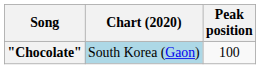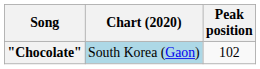 <table class="wikitable plainrowheaders" style="text-align:center">
 <tr>
 <th scope="col">Song</th>
 <th scope="col">Chart (2020)</th>
 <th scope="col">Peak<br>position</th>
 </tr>
 <tr>
 <th scope="row">"Chocolate"</th>
 <td style="background: lightblue;">South Korea (<a href='#'>Gaon</a>)</td>
-<td>100</td>
+<td>102</td>
 </tr>
 </table>
